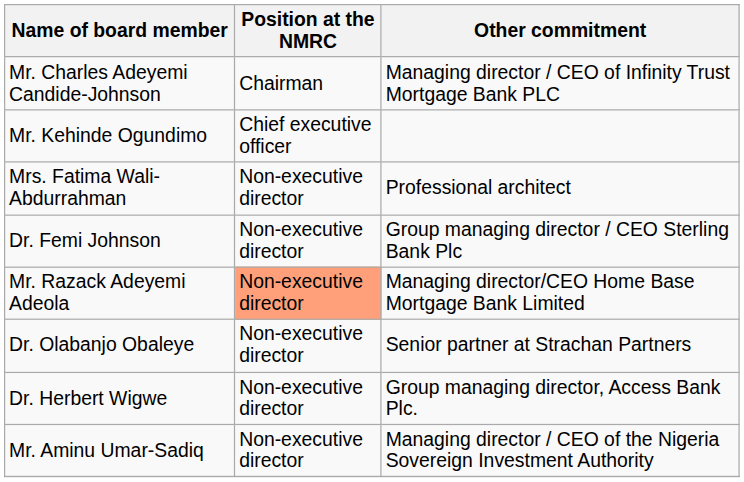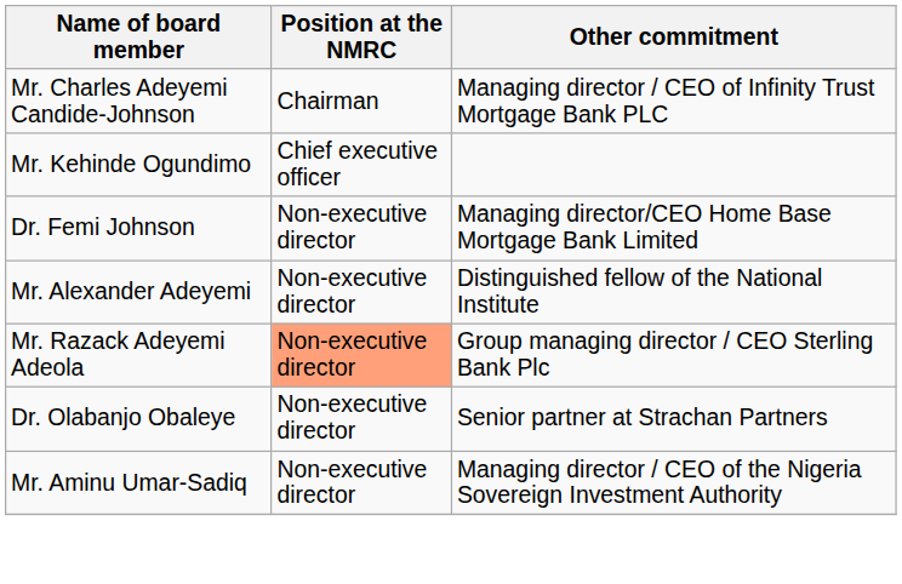 <table class="wikitable">
 <tr>
 <th>Name of board member</th>
 <th>Position at the NMRC</th>
 <th>Other commitment</th>
 </tr>
 <tr>
 <td>Mr. Charles Adeyemi Candide-Johnson</td>
 <td>Chairman</td>
 <td>Managing director / CEO of Infinity Trust Mortgage Bank PLC</td>
 </tr>
 <tr>
 <td>Mr. Kehinde Ogundimo</td>
 <td>Chief executive officer</td>
 <td></td>
 </tr>
 <tr>
-<td>Mrs. Fatima Wali-Abdurrahman</td>
+<td>Dr. Femi Johnson</td>
 <td>Non-executive director</td>
-<td>Professional architect</td>
+<td>Managing director/CEO Home Base Mortgage Bank Limited</td>
 </tr>
 <tr>
-<td>Dr. Femi Johnson</td>
+<td>Mr. Alexander Adeyemi</td>
 <td>Non-executive director</td>
-<td>Group managing director / CEO Sterling Bank Plc</td>
+<td>Distinguished fellow of the National Institute</td>
 </tr>
 <tr>
 <td>Mr. Razack Adeyemi Adeola</td>
 <td style="background: lightsalmon;">Non-executive director</td>
-<td>Managing director/CEO Home Base Mortgage Bank Limited</td>
+<td>Group managing director / CEO Sterling Bank Plc</td>
 </tr>
 <tr>
 <td>Dr. Olabanjo Obaleye</td>
 <td>Non-executive director</td>
 <td>Senior partner at Strachan Partners</td>
-</tr>
-<tr>
-<td>Dr. Herbert Wigwe</td>
-<td>Non-executive director</td>
-<td>Group managing director, Access Bank Plc.</td>
 </tr>
 <tr>
 <td>Mr. Aminu Umar-Sadiq</td>
 <td>Non-executive director</td>
 <td>Managing director / CEO of the Nigeria Sovereign Investment Authority</td>
 </tr>
 <tr>
 </tr>
 </table>
